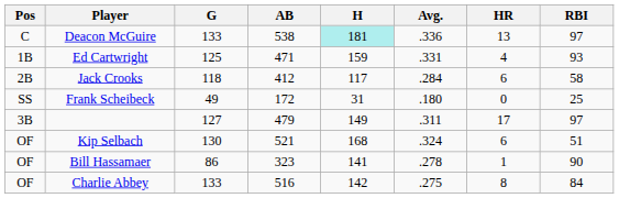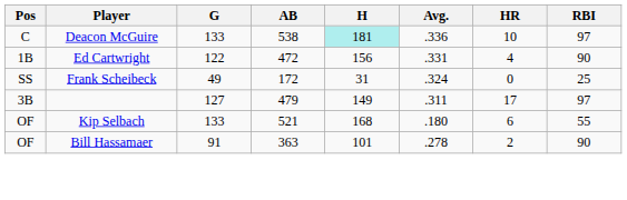 <table class="wikitable sortable">
 <tr>
 <th bgcolor="#DDDDFF" width="5%">Pos</th>
 <th bgcolor="#DDDDFF" width="16%">Player</th>
 <th bgcolor="#DDDDFF" width="9%">G</th>
 <th bgcolor="#DDDDFF" width="9%">AB</th>
 <th bgcolor="#DDDDFF" width="9%">H</th>
 <th bgcolor="#DDDDFF" width="9%">Avg.</th>
 <th bgcolor="#DDDDFF" width="9%">HR</th>
 <th bgcolor="#DDDDFF" width="9%">RBI</th>
 </tr>
 <tr align="center">
 <td>C</td>
 <td><a href='#'>Deacon McGuire</a></td>
 <td>133</td>
 <td>538</td>
 <td style="background: paleturquoise;">181</td>
 <td>.336</td>
-<td>13</td>
+<td>10</td>
 <td>97</td>
 </tr>
 <tr align=center>
 <td>1B</td>
 <td><a href='#'>Ed Cartwright</a></td>
-<td>125</td>
-<td>471</td>
-<td>159</td>
+<td>122</td>
+<td>472</td>
+<td>156</td>
 <td>.331</td>
 <td>4</td>
-<td>93</td>
-</tr>
-<tr align=center>
-<td>2B</td>
-<td><a href='#'>Jack Crooks</a></td>
-<td>118</td>
-<td>412</td>
-<td>117</td>
-<td>.284</td>
-<td>6</td>
-<td>58</td>
+<td>90</td>
 </tr>
 <tr align=center>
 <td>SS</td>
 <td><a href='#'>Frank Scheibeck</a></td>
 <td>49</td>
 <td>172</td>
 <td>31</td>
-<td>.180</td>
+<td>.324</td>
 <td>0</td>
 <td>25</td>
 </tr>
 <tr align=center>
 <td>3B</td>
 <td></td>
 <td>127</td>
 <td>479</td>
 <td>149</td>
 <td>.311</td>
 <td>17</td>
 <td>97</td>
 </tr>
 <tr align="center">
 <td>OF</td>
 <td><a href='#'>Kip Selbach</a></td>
-<td>130</td>
+<td>133</td>
 <td>521</td>
 <td>168</td>
-<td>.324</td>
+<td>.180</td>
 <td>6</td>
-<td>51</td>
+<td>55</td>
 </tr>
 <tr align=center>
 <td>OF</td>
 <td><a href='#'>Bill Hassamaer</a></td>
-<td>86</td>
-<td>323</td>
-<td>141</td>
+<td>91</td>
+<td>363</td>
+<td>101</td>
 <td>.278</td>
-<td>1</td>
+<td>2</td>
 <td>90</td>
 </tr>
-<tr align=center>
-<td>OF</td>
-<td><a href='#'>Charlie Abbey</a></td>
-<td>133</td>
-<td>516</td>
-<td>142</td>
-<td>.275</td>
-<td>8</td>
-<td>84</td>
-</tr>
 </table>
